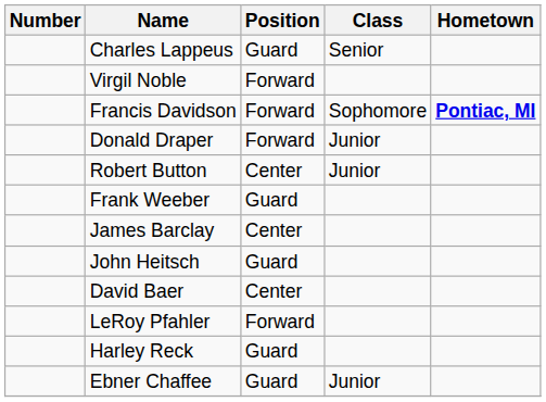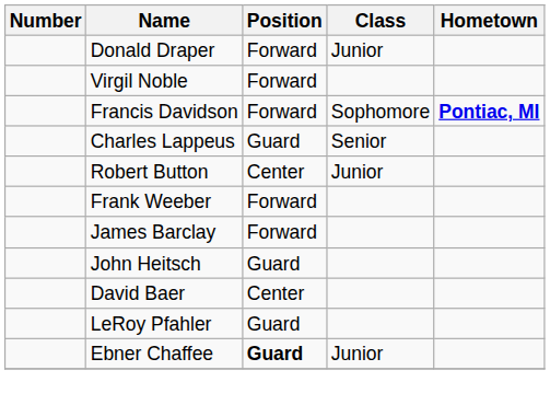 <table class="wikitable" style="font-size: 95%;">
 <tr>
 <th>Number</th>
 <th>Name</th>
 <th>Position</th>
 <th>Class</th>
 <th>Hometown</th>
 </tr>
 <tr>
 <td></td>
-<td>Charles Lappeus</td>
-<td>Guard</td>
-<td>Senior</td>
+<td>Donald Draper</td>
+<td>Forward</td>
+<td>Junior</td>
 <td></td>
 </tr>
 <tr>
 <td></td>
 <td>Virgil Noble</td>
 <td>Forward</td>
 <td></td>
 <td></td>
 </tr>
 <tr>
 <td></td>
 <td>Francis Davidson</td>
 <td>Forward</td>
 <td>Sophomore</td>
 <td><strong><a href='#'>Pontiac, MI</a></strong></td>
 </tr>
 <tr>
 <td></td>
-<td>Donald Draper</td>
-<td>Forward</td>
-<td>Junior</td>
+<td>Charles Lappeus</td>
+<td>Guard</td>
+<td>Senior</td>
 <td></td>
 </tr>
 <tr>
 <td></td>
 <td>Robert Button</td>
 <td>Center</td>
 <td>Junior</td>
 <td></td>
 </tr>
 <tr>
 <td></td>
 <td>Frank Weeber</td>
-<td>Guard</td>
+<td>Forward</td>
 <td></td>
 <td></td>
 </tr>
 <tr>
 <td></td>
 <td>James Barclay</td>
-<td>Center</td>
+<td>Forward</td>
 <td></td>
 <td></td>
 </tr>
 <tr>
 <td></td>
 <td>John Heitsch</td>
 <td>Guard</td>
 <td></td>
 <td></td>
 </tr>
 <tr>
 <td></td>
 <td>David Baer</td>
 <td>Center</td>
 <td></td>
 <td></td>
 </tr>
 <tr>
 <td></td>
 <td>LeRoy Pfahler</td>
-<td>Forward</td>
-<td></td>
-<td></td>
-</tr>
-<tr>
-<td></td>
-<td>Harley Reck</td>
 <td>Guard</td>
 <td></td>
 <td></td>
 </tr>
 <tr>
 <td></td>
 <td>Ebner Chaffee</td>
-<td>Guard</td>
+<td><strong>Guard</strong></td>
 <td>Junior</td>
 <td></td>
 </tr>
 <tr>
 </tr>
 </table>
